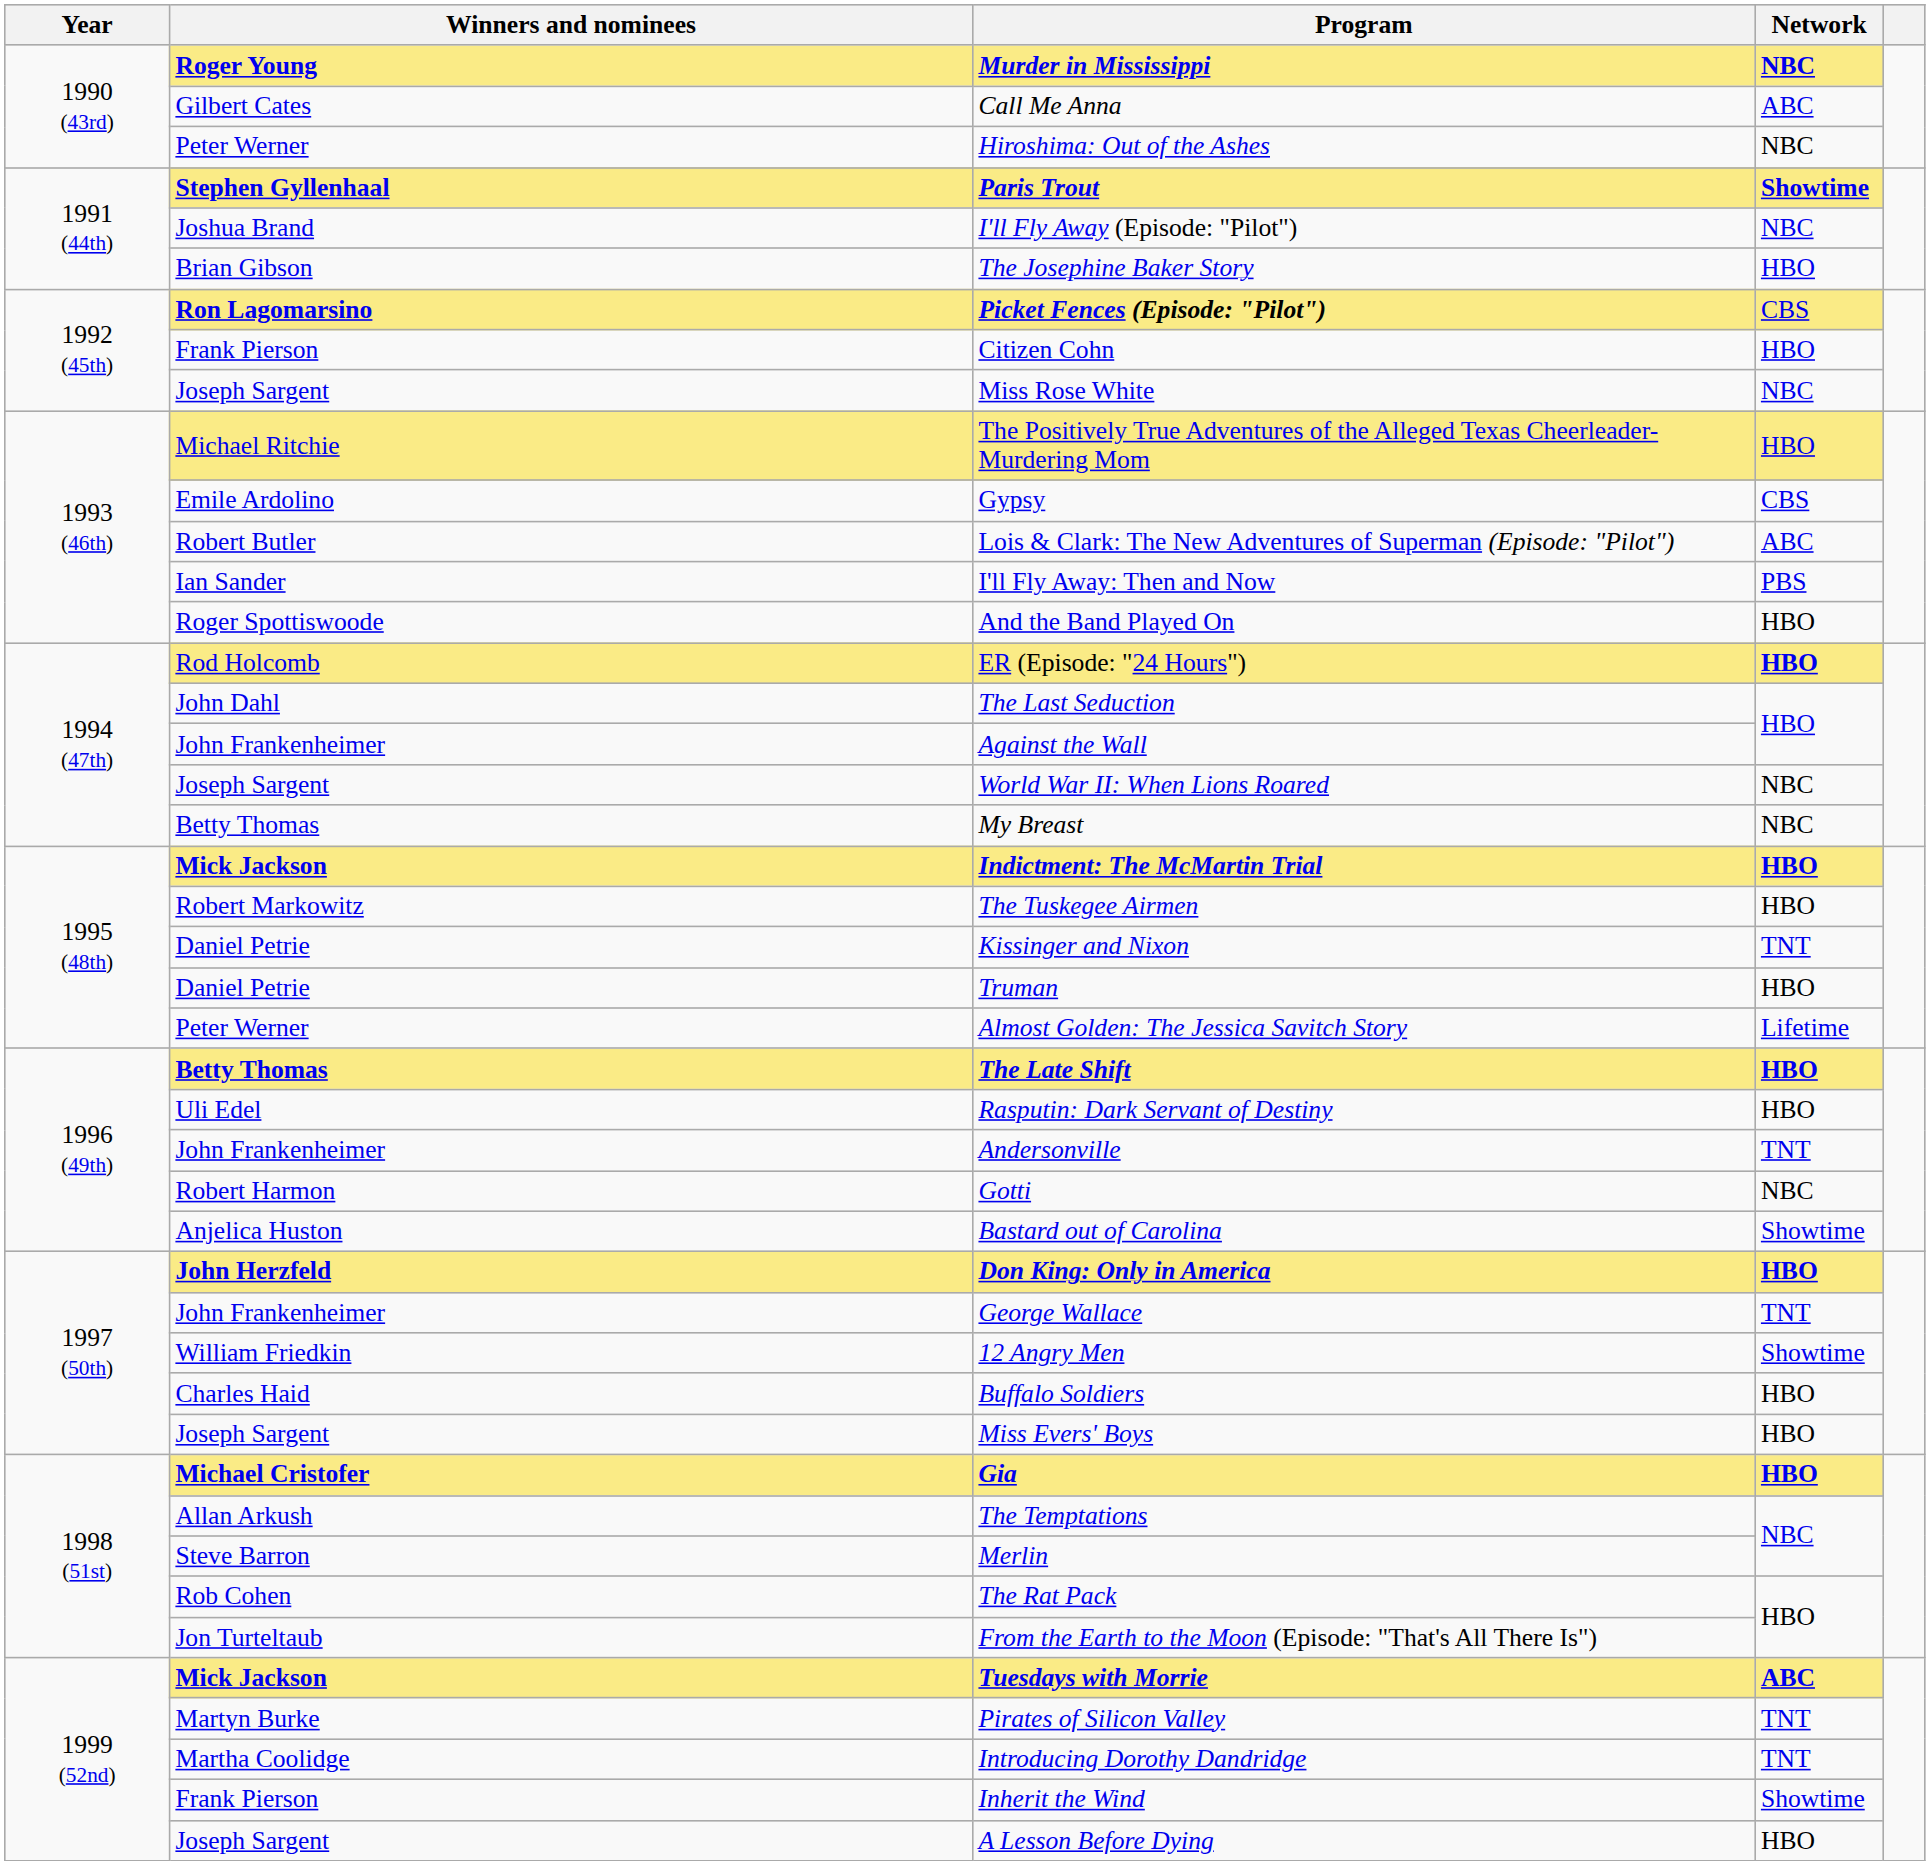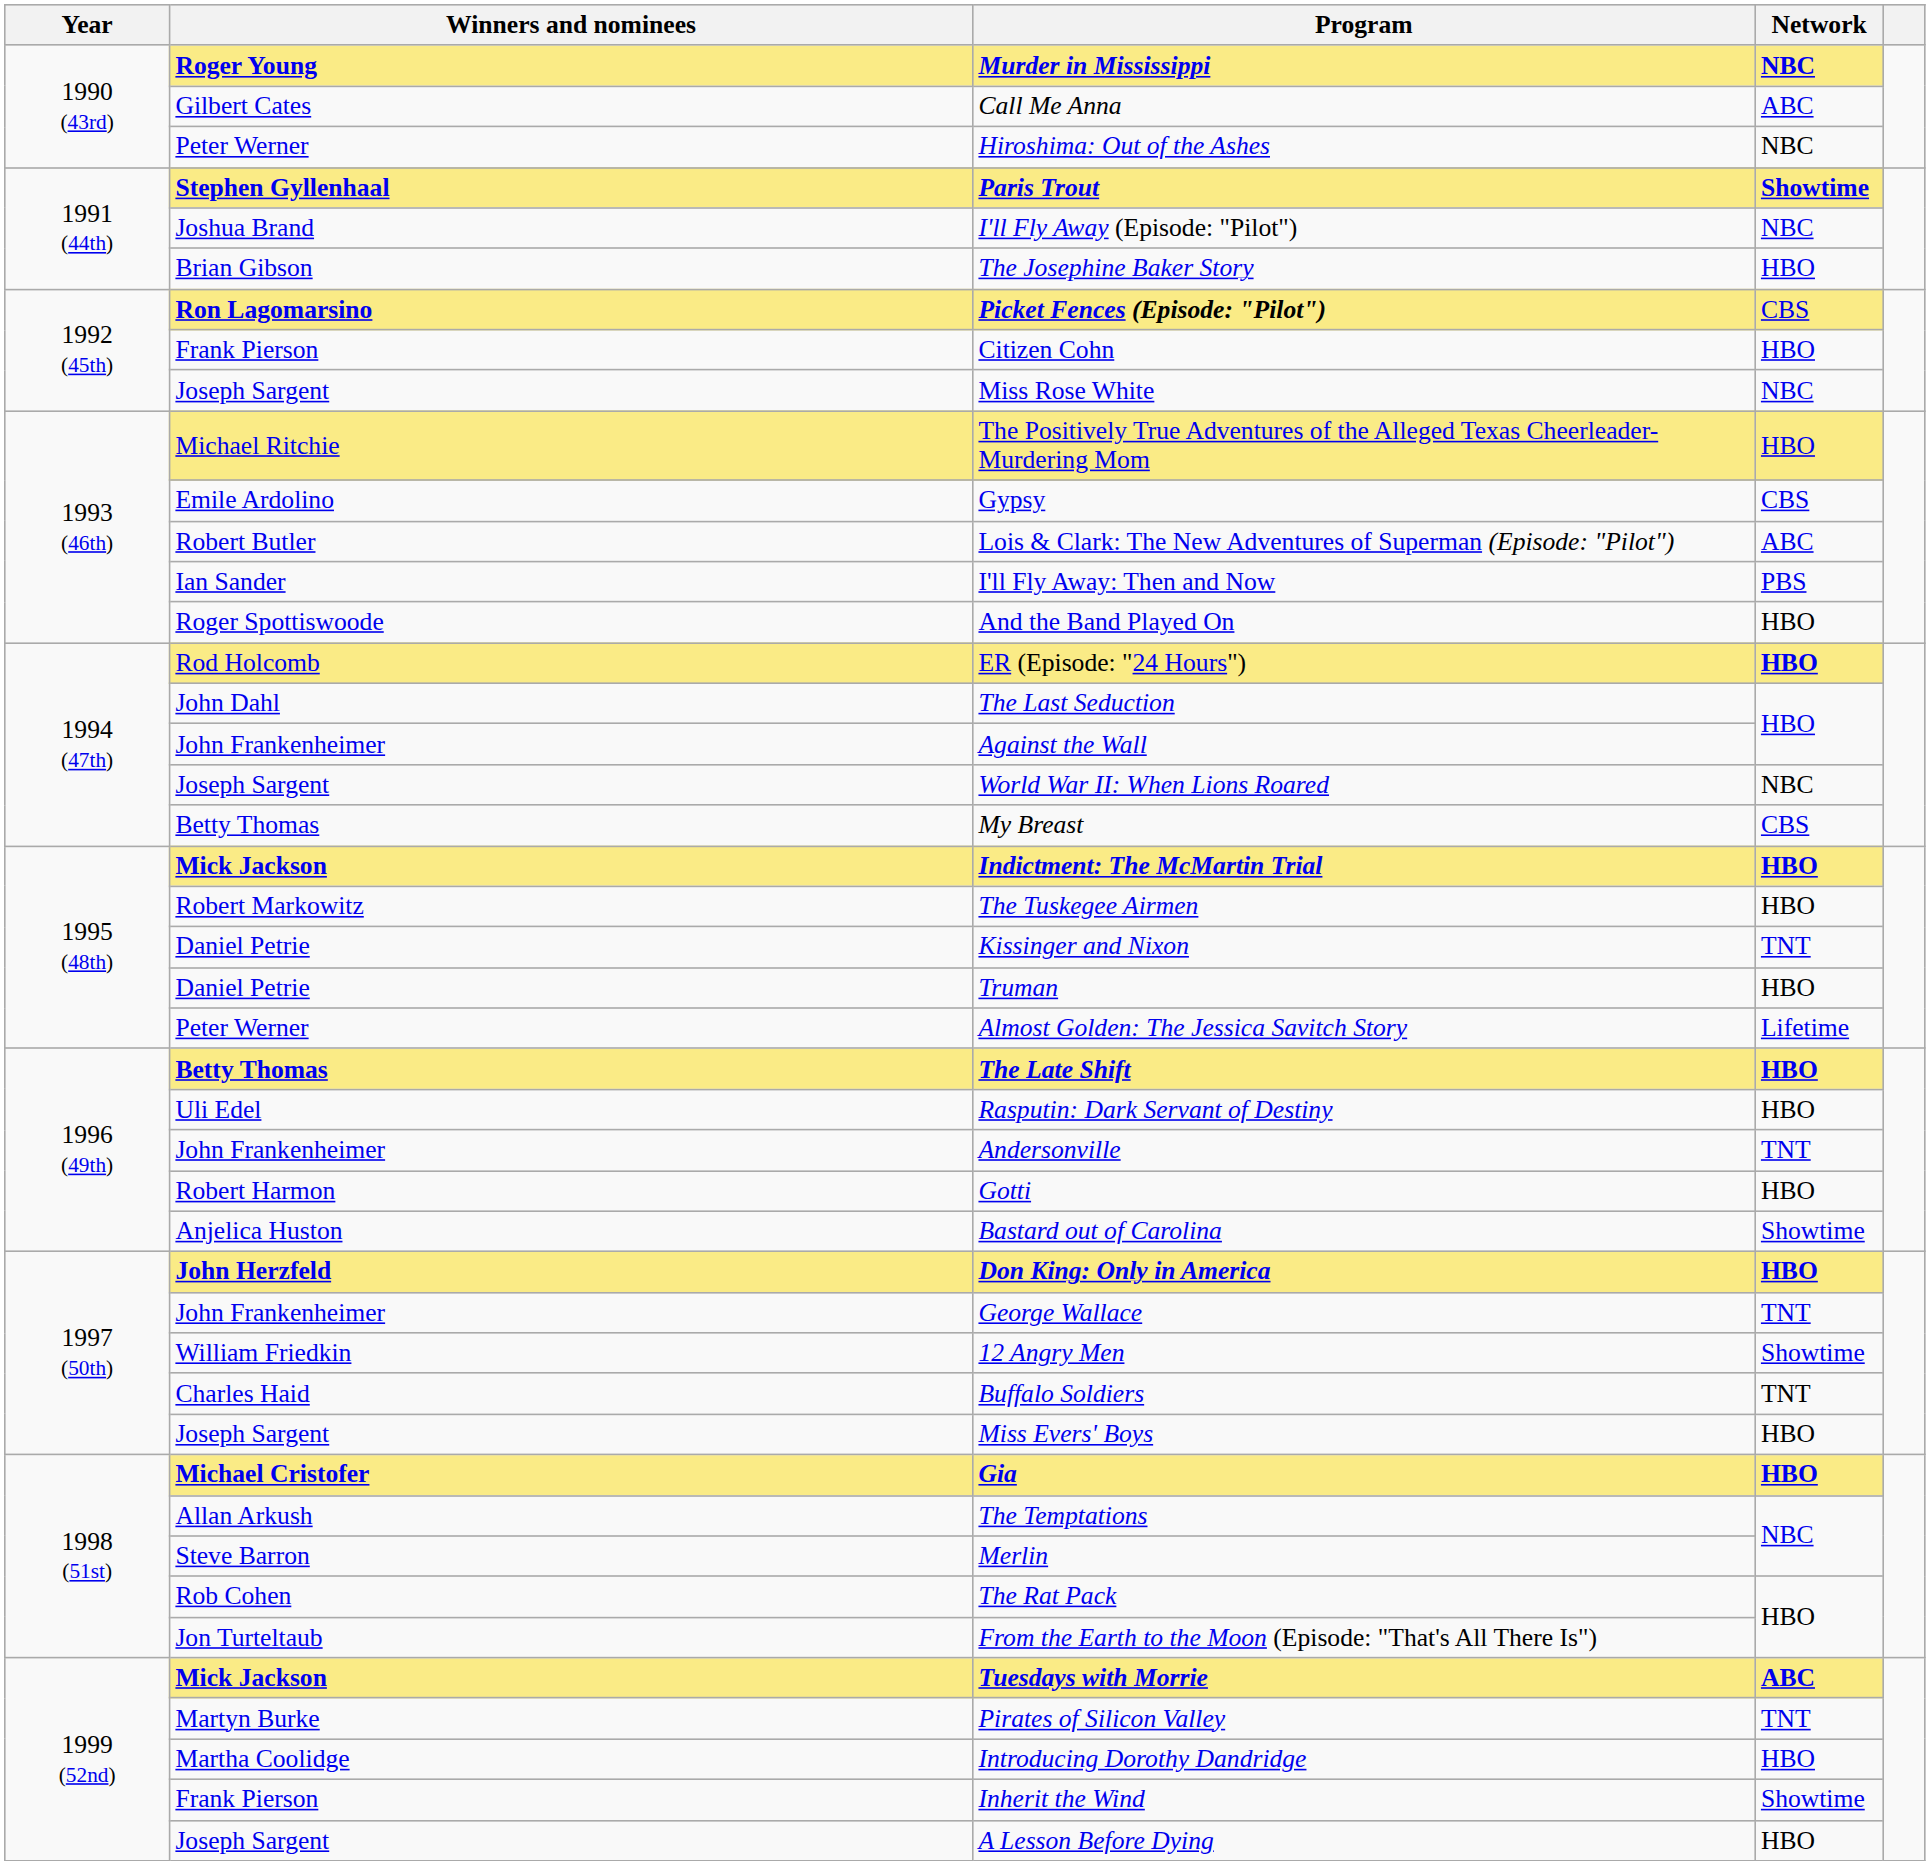 <table class="wikitable" width="95%" cellpadding="5">
 <tr>
 <th width="8%">Year</th>
 <th width="39%">Winners and nominees</th>
 <th width="38%">Program</th>
 <th width="6%">Network</th>
 <th width="2%"></th>
 </tr>
 <tr>
 <td rowspan="3" style="text-align:center;">1990<br><small>(<a href='#'>43rd</a>)</small></td>
 <td style="background:#FAEB86;"><strong><a href='#'>Roger Young</a></strong></td>
 <td style="background:#FAEB86;"><strong><em><a href='#'>Murder in Mississippi</a></em></strong></td>
 <td style="background:#FAEB86;"><strong><a href='#'>NBC</a></strong></td>
 <td rowspan="3" style="text-align:center;"></td>
 </tr>
 <tr>
 <td><a href='#'>Gilbert Cates</a></td>
 <td><em>Call Me Anna</em></td>
 <td><a href='#'>ABC</a></td>
 </tr>
 <tr>
 <td><a href='#'>Peter Werner</a></td>
 <td><em><a href='#'>Hiroshima: Out of the Ashes</a></em></td>
 <td>NBC</td>
 </tr>
 <tr>
 <td rowspan="3" style="text-align:center;">1991<br><small>(<a href='#'>44th</a>)</small></td>
 <td style="background:#FAEB86;"><strong><a href='#'>Stephen Gyllenhaal</a></strong></td>
 <td style="background:#FAEB86;"><strong><em><a href='#'>Paris Trout</a></em></strong></td>
 <td style="background:#FAEB86;"><strong><a href='#'>Showtime</a></strong></td>
 <td rowspan="3" style="text-align:center;"></td>
 </tr>
 <tr>
 <td><a href='#'>Joshua Brand</a></td>
 <td><em><a href='#'>I'll Fly Away</a></em> (Episode: "Pilot")</td>
 <td><a href='#'>NBC</a></td>
 </tr>
 <tr>
 <td><a href='#'>Brian Gibson</a></td>
 <td><em><a href='#'>The Josephine Baker Story</a></em></td>
 <td><a href='#'>HBO</a></td>
 </tr>
 <tr>
 <td rowspan="3" style="text-align:center;">1992<br><small>(<a href='#'>45th</a>)</small></td>
 <td style="background:#FAEB86;"><strong><a href='#'>Ron Lagomarsino</a></strong></td>
 <td style="background:#FAEB86;"><strong><em><a href='#'>Picket Fences</a><em> (Episode: "Pilot")<strong></td>
 <td style="background:#FAEB86;"></strong><a href='#'>CBS</a><strong></td>
 <td rowspan="3" style="text-align:center;"></td>
 </tr>
 <tr>
 <td><a href='#'>Frank Pierson</a></td>
 <td></em><a href='#'>Citizen Cohn</a><em></td>
 <td><a href='#'>HBO</a></td>
 </tr>
 <tr>
 <td><a href='#'>Joseph Sargent</a></td>
 <td></em><a href='#'>Miss Rose White</a><em></td>
 <td><a href='#'>NBC</a></td>
 </tr>
 <tr>
 <td rowspan="5" style="text-align:center;">1993<br><small>(<a href='#'>46th</a>)</small></td>
 <td style="background:#FAEB86;"></strong><a href='#'>Michael Ritchie</a><strong></td>
 <td style="background:#FAEB86;"></em></strong><a href='#'>The Positively True Adventures of the Alleged Texas Cheerleader-Murdering Mom</a><strong><em></td>
 <td style="background:#FAEB86;"></strong><a href='#'>HBO</a><strong></td>
 <td rowspan="5" style="text-align:center;"></td>
 </tr>
 <tr>
 <td><a href='#'>Emile Ardolino</a></td>
 <td></em><a href='#'>Gypsy</a><em></td>
 <td><a href='#'>CBS</a></td>
 </tr>
 <tr>
 <td><a href='#'>Robert Butler</a></td>
 <td></em><a href='#'>Lois & Clark: The New Adventures of Superman</a><em> (Episode: "Pilot")</td>
 <td><a href='#'>ABC</a></td>
 </tr>
 <tr>
 <td><a href='#'>Ian Sander</a></td>
 <td></em><a href='#'>I'll Fly Away: Then and Now</a><em></td>
 <td><a href='#'>PBS</a></td>
 </tr>
 <tr>
 <td><a href='#'>Roger Spottiswoode</a></td>
 <td></em><a href='#'>And the Band Played On</a><em></td>
 <td>HBO</td>
 </tr>
 <tr>
 <td rowspan="5" style="text-align:center;">1994<br><small>(<a href='#'>47th</a>)</small></td>
 <td style="background:#FAEB86;"></strong><a href='#'>Rod Holcomb</a><strong></td>
 <td style="background:#FAEB86;"></em></strong><a href='#'>ER</a></em> (Episode: "<a href='#'>24 Hours</a>")</strong></td>
 <td style="background:#FAEB86;"><strong><a href='#'>HBO</a></strong></td>
 <td rowspan="5" style="text-align:center;"></td>
 </tr>
 <tr>
 <td><a href='#'>John Dahl</a></td>
 <td><em><a href='#'>The Last Seduction</a></em></td>
 <td rowspan="2"><a href='#'>HBO</a></td>
 </tr>
 <tr>
 <td><a href='#'>John Frankenheimer</a></td>
 <td><em><a href='#'>Against the Wall</a></em></td>
 </tr>
 <tr>
 <td><a href='#'>Joseph Sargent</a></td>
 <td><em><a href='#'>World War II: When Lions Roared</a></em></td>
 <td>NBC</td>
 </tr>
 <tr>
 <td><a href='#'>Betty Thomas</a></td>
 <td><em>My Breast</em></td>
-<td>NBC</td>
+<td><a href='#'>CBS</a></td>
 </tr>
 <tr>
 <td rowspan="5" style="text-align:center;">1995<br><small>(<a href='#'>48th</a>)</small></td>
 <td style="background:#FAEB86;"><strong><a href='#'>Mick Jackson</a></strong></td>
 <td style="background:#FAEB86;"><strong><em><a href='#'>Indictment: The McMartin Trial</a></em></strong></td>
 <td style="background:#FAEB86;"><strong><a href='#'>HBO</a></strong></td>
 <td rowspan="5" style="text-align:center;"></td>
 </tr>
 <tr>
 <td><a href='#'>Robert Markowitz</a></td>
 <td><em><a href='#'>The Tuskegee Airmen</a></em></td>
 <td>HBO</td>
 </tr>
 <tr>
 <td><a href='#'>Daniel Petrie</a></td>
 <td><em><a href='#'>Kissinger and Nixon</a></em></td>
 <td><a href='#'>TNT</a></td>
 </tr>
 <tr>
 <td><a href='#'>Daniel Petrie</a></td>
 <td><em><a href='#'>Truman</a></em></td>
 <td>HBO</td>
 </tr>
 <tr>
 <td><a href='#'>Peter Werner</a></td>
 <td><em><a href='#'>Almost Golden: The Jessica Savitch Story</a></em></td>
 <td><a href='#'>Lifetime</a></td>
 </tr>
 <tr>
 <td rowspan="5" style="text-align:center;">1996<br><small>(<a href='#'>49th</a>)</small></td>
 <td style="background:#FAEB86;"><strong><a href='#'>Betty Thomas</a></strong></td>
 <td style="background:#FAEB86;"><strong><em><a href='#'>The Late Shift</a></em></strong></td>
 <td style="background:#FAEB86;"><strong><a href='#'>HBO</a></strong></td>
 <td rowspan="5" style="text-align:center;"></td>
 </tr>
 <tr>
 <td><a href='#'>Uli Edel</a></td>
 <td><em><a href='#'>Rasputin: Dark Servant of Destiny</a></em></td>
 <td>HBO</td>
 </tr>
 <tr>
 <td><a href='#'>John Frankenheimer</a></td>
 <td><em><a href='#'>Andersonville</a></em></td>
 <td><a href='#'>TNT</a></td>
 </tr>
 <tr>
 <td><a href='#'>Robert Harmon</a></td>
 <td><em><a href='#'>Gotti</a></em></td>
-<td>NBC</td>
+<td>HBO</td>
 </tr>
 <tr>
 <td><a href='#'>Anjelica Huston</a></td>
 <td><em><a href='#'>Bastard out of Carolina</a></em></td>
 <td><a href='#'>Showtime</a></td>
 </tr>
 <tr>
 <td rowspan="5" style="text-align:center;">1997<br><small>(<a href='#'>50th</a>)</small></td>
 <td style="background:#FAEB86;"><strong><a href='#'>John Herzfeld</a></strong></td>
 <td style="background:#FAEB86;"><strong><em><a href='#'>Don King: Only in America</a></em></strong></td>
 <td style="background:#FAEB86;"><strong><a href='#'>HBO</a></strong></td>
 <td rowspan="5" style="text-align:center;"></td>
 </tr>
 <tr>
 <td><a href='#'>John Frankenheimer</a></td>
 <td><em><a href='#'>George Wallace</a></em></td>
 <td><a href='#'>TNT</a></td>
 </tr>
 <tr>
 <td><a href='#'>William Friedkin</a></td>
 <td><em><a href='#'>12 Angry Men</a></em></td>
 <td><a href='#'>Showtime</a></td>
 </tr>
 <tr>
 <td><a href='#'>Charles Haid</a></td>
 <td><em><a href='#'>Buffalo Soldiers</a></em></td>
-<td>HBO</td>
+<td>TNT</td>
 </tr>
 <tr>
 <td><a href='#'>Joseph Sargent</a></td>
 <td><em><a href='#'>Miss Evers' Boys</a></em></td>
 <td>HBO</td>
 </tr>
 <tr>
 <td rowspan="5" style="text-align:center;">1998<br><small>(<a href='#'>51st</a>)</small></td>
 <td style="background:#FAEB86;"><strong><a href='#'>Michael Cristofer</a></strong></td>
 <td style="background:#FAEB86;"><strong><em><a href='#'>Gia</a></em></strong></td>
 <td style="background:#FAEB86;"><strong><a href='#'>HBO</a></strong></td>
 <td rowspan="5" style="text-align:center;"></td>
 </tr>
 <tr>
 <td><a href='#'>Allan Arkush</a></td>
 <td><em><a href='#'>The Temptations</a></em></td>
 <td rowspan="2"><a href='#'>NBC</a></td>
 </tr>
 <tr>
 <td><a href='#'>Steve Barron</a></td>
 <td><em><a href='#'>Merlin</a></em></td>
 </tr>
 <tr>
 <td><a href='#'>Rob Cohen</a></td>
 <td><em><a href='#'>The Rat Pack</a></em></td>
 <td rowspan="2">HBO</td>
 </tr>
 <tr>
 <td><a href='#'>Jon Turteltaub</a></td>
 <td><em><a href='#'>From the Earth to the Moon</a></em> (Episode: "That's All There Is")</td>
 </tr>
 <tr>
 <td rowspan="5" style="text-align:center;">1999<br><small>(<a href='#'>52nd</a>)</small></td>
 <td style="background:#FAEB86;"><strong><a href='#'>Mick Jackson</a></strong></td>
 <td style="background:#FAEB86;"><strong><em><a href='#'>Tuesdays with Morrie</a></em></strong></td>
 <td style="background:#FAEB86;"><strong><a href='#'>ABC</a></strong></td>
 <td rowspan="5" style="text-align:center;"></td>
 </tr>
 <tr>
 <td><a href='#'>Martyn Burke</a></td>
 <td><em><a href='#'>Pirates of Silicon Valley</a></em></td>
 <td><a href='#'>TNT</a></td>
 </tr>
 <tr>
 <td><a href='#'>Martha Coolidge</a></td>
 <td><em><a href='#'>Introducing Dorothy Dandridge</a></em></td>
-<td><a href='#'>TNT</a></td>
+<td><a href='#'>HBO</a></td>
 </tr>
 <tr>
 <td><a href='#'>Frank Pierson</a></td>
 <td><em><a href='#'>Inherit the Wind</a></em></td>
 <td><a href='#'>Showtime</a></td>
 </tr>
 <tr>
 <td><a href='#'>Joseph Sargent</a></td>
 <td><em><a href='#'>A Lesson Before Dying</a></em></td>
 <td>HBO</td>
 </tr>
 </table>
